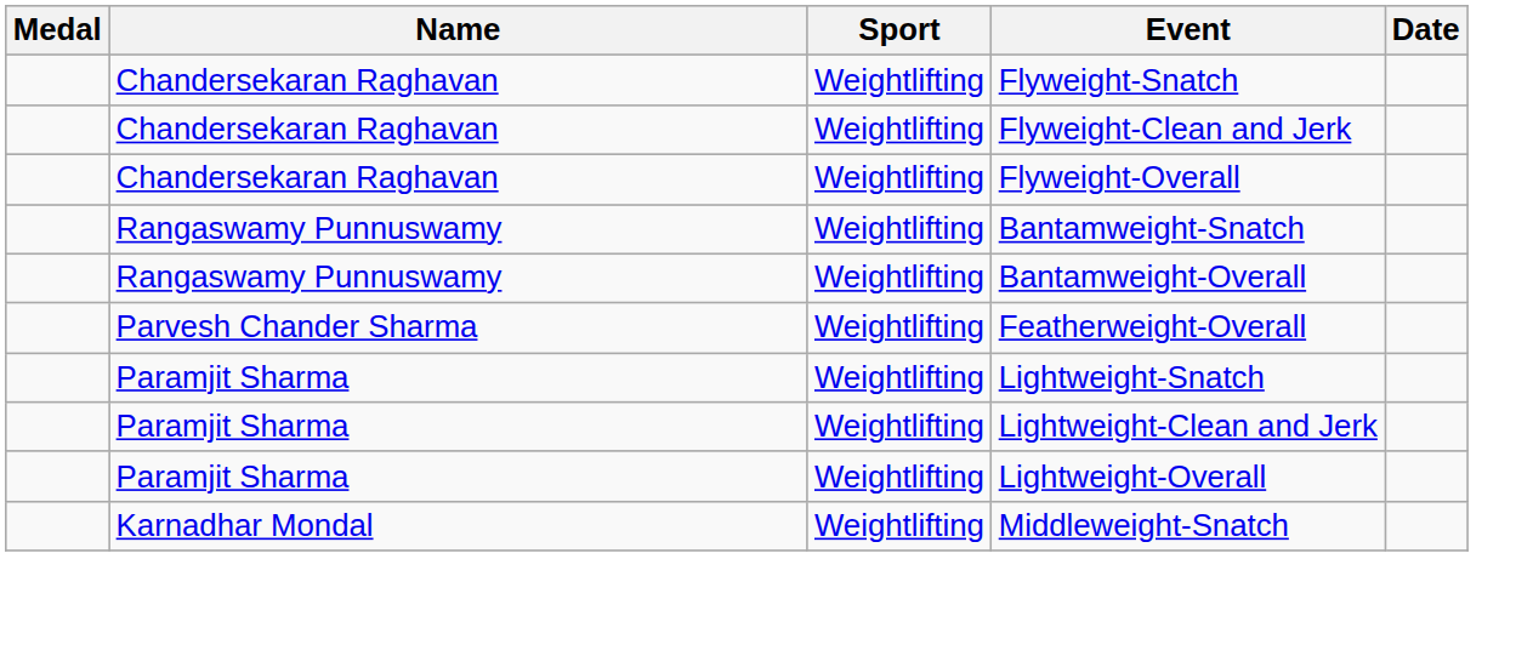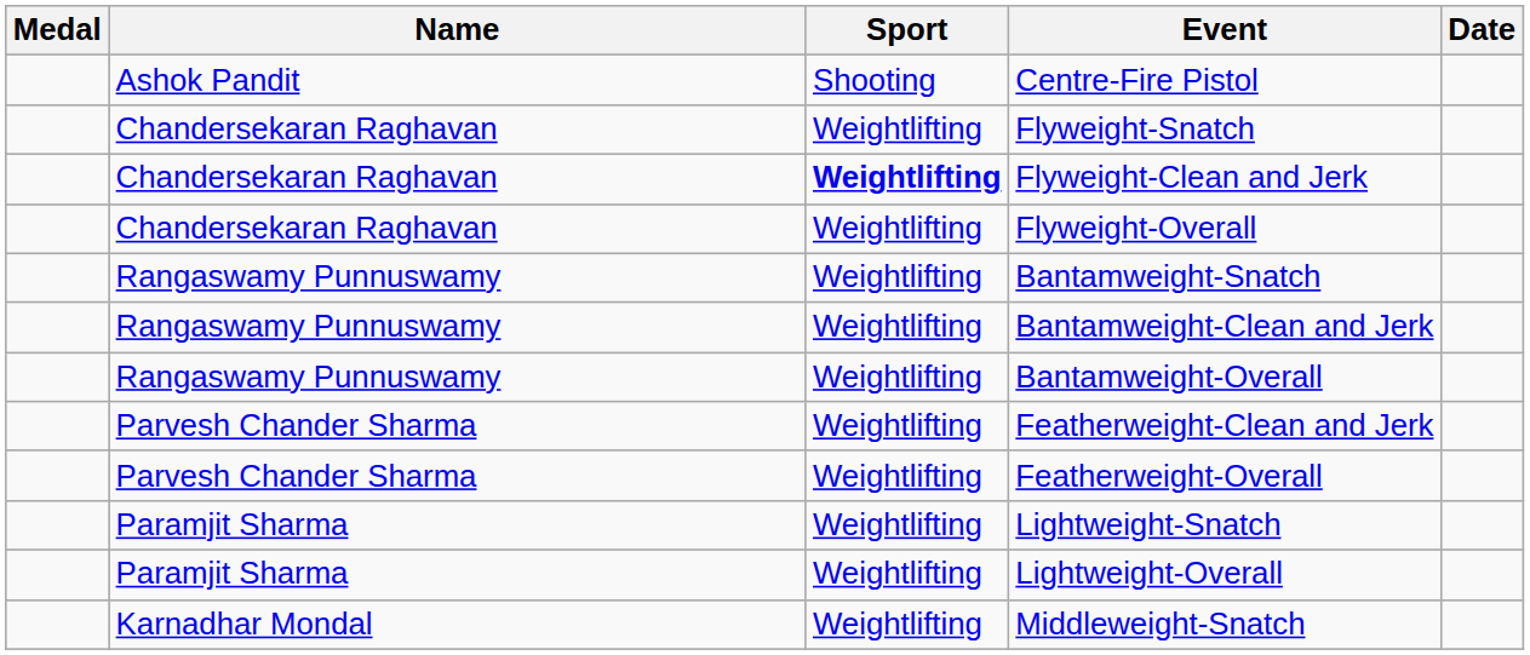 <table class="wikitable sortable">
 <tr>
 <th>Medal</th>
 <th width=350px>Name</th>
 <th>Sport</th>
 <th>Event</th>
 <th>Date</th>
+</tr>
+<tr>
+<td></td>
+<td><a href='#'>Ashok Pandit</a></td>
+<td><a href='#'>Shooting</a></td>
+<td><a href='#'>Centre-Fire Pistol</a></td>
+<td></td>
 </tr>
 <tr>
 <td></td>
 <td><a href='#'>Chandersekaran Raghavan</a></td>
 <td><a href='#'>Weightlifting</a></td>
 <td><a href='#'>Flyweight-Snatch</a></td>
 <td></td>
 </tr>
 <tr>
 <td></td>
 <td><a href='#'>Chandersekaran Raghavan</a></td>
-<td><a href='#'>Weightlifting</a></td>
+<td><strong><a href='#'>Weightlifting</a></strong></td>
 <td><a href='#'>Flyweight-Clean and Jerk</a></td>
 <td></td>
 </tr>
 <tr>
 <td></td>
 <td><a href='#'>Chandersekaran Raghavan</a></td>
 <td><a href='#'>Weightlifting</a></td>
 <td><a href='#'>Flyweight-Overall</a></td>
 <td></td>
 </tr>
 <tr>
 <td></td>
 <td><a href='#'>Rangaswamy Punnuswamy</a></td>
 <td><a href='#'>Weightlifting</a></td>
 <td><a href='#'>Bantamweight-Snatch</a></td>
 <td></td>
 </tr>
 <tr>
 <td></td>
 <td><a href='#'>Rangaswamy Punnuswamy</a></td>
 <td><a href='#'>Weightlifting</a></td>
+<td><a href='#'>Bantamweight-Clean and Jerk</a></td>
+<td></td>
+</tr>
+<tr>
+<td></td>
+<td><a href='#'>Rangaswamy Punnuswamy</a></td>
+<td><a href='#'>Weightlifting</a></td>
 <td><a href='#'>Bantamweight-Overall</a></td>
+<td></td>
+</tr>
+<tr>
+<td></td>
+<td><a href='#'>Parvesh Chander Sharma</a></td>
+<td><a href='#'>Weightlifting</a></td>
+<td><a href='#'>Featherweight-Clean and Jerk</a></td>
 <td></td>
 </tr>
 <tr>
 <td></td>
 <td><a href='#'>Parvesh Chander Sharma</a></td>
 <td><a href='#'>Weightlifting</a></td>
 <td><a href='#'>Featherweight-Overall</a></td>
 <td></td>
 </tr>
 <tr>
 <td></td>
 <td><a href='#'>Paramjit Sharma</a></td>
 <td><a href='#'>Weightlifting</a></td>
 <td><a href='#'>Lightweight-Snatch</a></td>
 <td></td>
 </tr>
 <tr>
 <td></td>
 <td><a href='#'>Paramjit Sharma</a></td>
 <td><a href='#'>Weightlifting</a></td>
-<td><a href='#'>Lightweight-Clean and Jerk</a></td>
-<td></td>
-</tr>
-<tr>
-<td></td>
-<td><a href='#'>Paramjit Sharma</a></td>
-<td><a href='#'>Weightlifting</a></td>
 <td><a href='#'>Lightweight-Overall</a></td>
 <td></td>
 </tr>
 <tr>
 <td></td>
 <td><a href='#'>Karnadhar Mondal</a></td>
 <td><a href='#'>Weightlifting</a></td>
 <td><a href='#'>Middleweight-Snatch</a></td>
 <td></td>
 </tr>
 </table>
